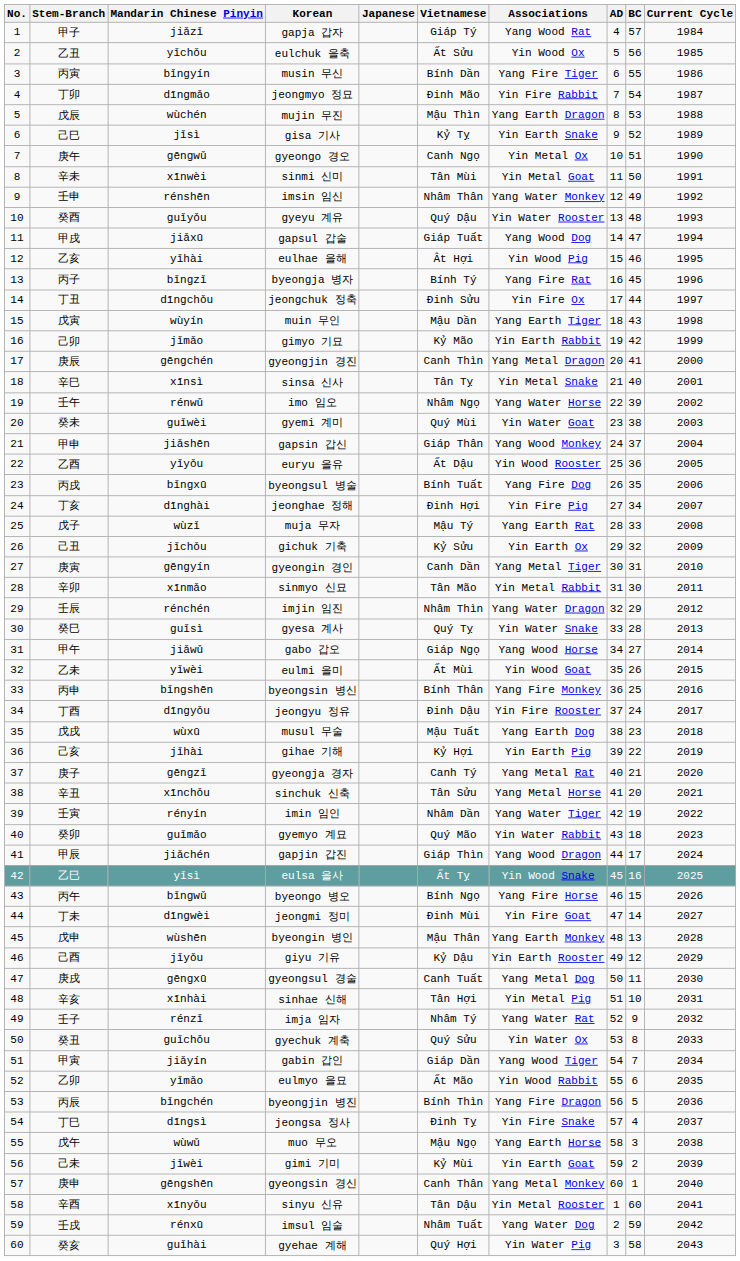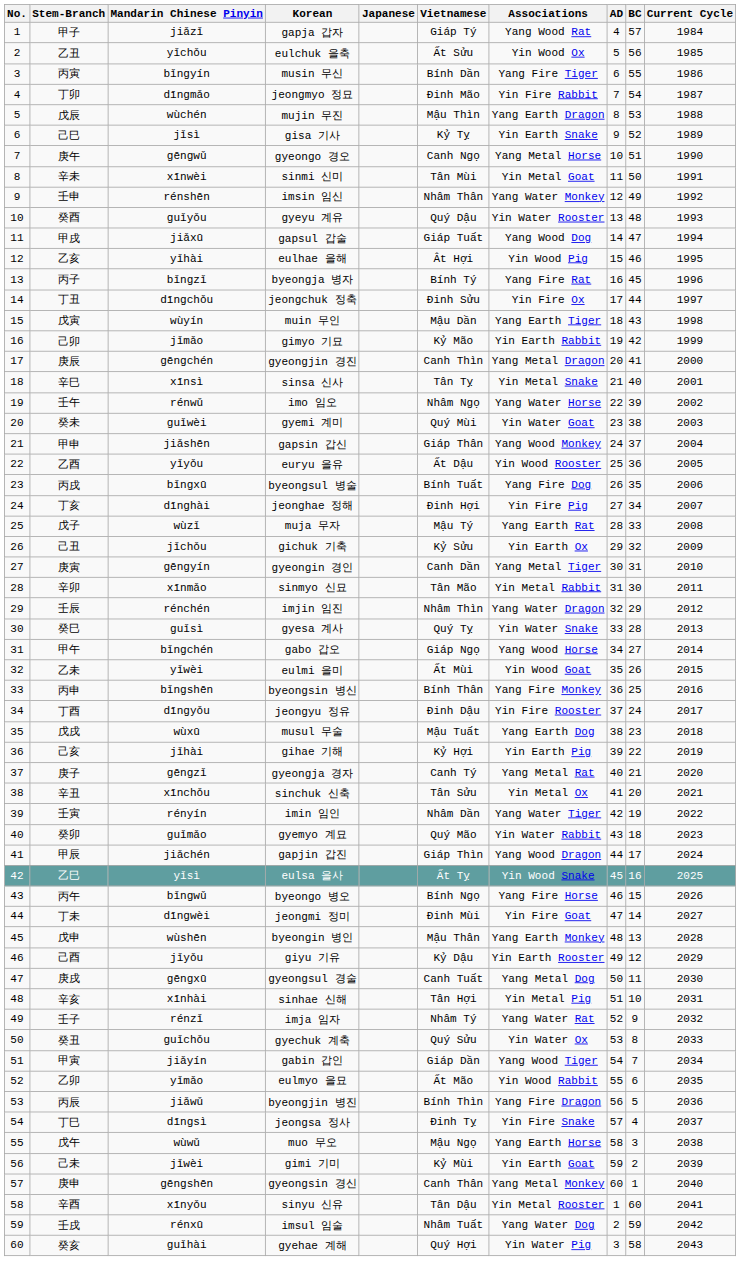 <table class="wikitable collapsible">
 <tr>
 <th>No.</th>
 <th>Stem-Branch</th>
 <th>Mandarin Chinese <a href='#'>Pinyin</a></th>
 <th>Korean</th>
 <th>Japanese</th>
 <th>Vietnamese</th>
 <th>Associations</th>
 <th>AD</th>
 <th>BC</th>
 <th>Current Cycle</th>
 </tr>
 <tr align="center">
 <td>1</td>
 <td>甲子</td>
 <td>jiǎzǐ</td>
 <td>gapja 갑자</td>
 <td></td>
 <td>Giáp Tý</td>
 <td>Yang Wood <a href='#'>Rat</a></td>
 <td>4</td>
 <td>57</td>
 <td>1984</td>
 </tr>
 <tr align="center">
 <td>2</td>
 <td>乙丑</td>
 <td>yǐchǒu</td>
 <td>eulchuk 을축</td>
 <td></td>
 <td>Ất Sửu</td>
 <td>Yin Wood <a href='#'>Ox</a></td>
 <td>5</td>
 <td>56</td>
 <td>1985</td>
 </tr>
 <tr align="center">
 <td>3</td>
 <td>丙寅</td>
 <td>bǐngyín</td>
 <td>musin 무신</td>
 <td></td>
 <td>Bính Dần</td>
 <td>Yang Fire <a href='#'>Tiger</a></td>
 <td>6</td>
 <td>55</td>
 <td>1986</td>
 </tr>
 <tr align="center">
 <td>4</td>
 <td>丁卯</td>
 <td>dīngmǎo</td>
 <td>jeongmyo 정묘</td>
 <td></td>
 <td>Đinh Mão</td>
 <td>Yin Fire <a href='#'>Rabbit</a></td>
 <td>7</td>
 <td>54</td>
 <td>1987</td>
 </tr>
 <tr align="center">
 <td>5</td>
 <td>戊辰</td>
 <td>wùchén</td>
 <td>mujin 무진</td>
 <td></td>
 <td>Mậu Thìn</td>
 <td>Yang Earth <a href='#'>Dragon</a></td>
 <td>8</td>
 <td>53</td>
 <td>1988</td>
 </tr>
 <tr align="center">
 <td>6</td>
 <td>己巳</td>
 <td>jǐsì</td>
 <td>gisa 기사</td>
 <td></td>
 <td>Kỷ Tỵ</td>
 <td>Yin Earth <a href='#'>Snake</a></td>
 <td>9</td>
 <td>52</td>
 <td>1989</td>
 </tr>
 <tr align="center">
 <td>7</td>
 <td>庚午</td>
 <td>gēngwǔ</td>
 <td>gyeongo 경오</td>
 <td></td>
 <td>Canh Ngọ</td>
-<td>Yin Metal <a href='#'>Ox</a></td>
+<td>Yang Metal <a href='#'>Horse</a></td>
 <td>10</td>
 <td>51</td>
 <td>1990</td>
 </tr>
 <tr align="center">
 <td>8</td>
 <td>辛未</td>
 <td>xīnwèi</td>
 <td>sinmi 신미</td>
 <td></td>
 <td>Tân Mùi</td>
 <td>Yin Metal <a href='#'>Goat</a></td>
 <td>11</td>
 <td>50</td>
 <td>1991</td>
 </tr>
 <tr align="center">
 <td>9</td>
 <td>壬申</td>
 <td>rénshēn</td>
 <td>imsin 임신</td>
 <td></td>
 <td>Nhâm Thân</td>
 <td>Yang Water <a href='#'>Monkey</a></td>
 <td>12</td>
 <td>49</td>
 <td>1992</td>
 </tr>
 <tr align="center">
 <td>10</td>
 <td>癸酉</td>
 <td>guǐyǒu</td>
 <td>gyeyu 계유</td>
 <td></td>
 <td>Quý Dậu</td>
 <td>Yin Water <a href='#'>Rooster</a></td>
 <td>13</td>
 <td>48</td>
 <td>1993</td>
 </tr>
 <tr align="center">
 <td>11</td>
 <td>甲戌</td>
 <td>jiǎxū</td>
 <td>gapsul 갑술</td>
 <td></td>
 <td>Giáp Tuất</td>
 <td>Yang Wood <a href='#'>Dog</a></td>
 <td>14</td>
 <td>47</td>
 <td>1994</td>
 </tr>
 <tr align="center">
 <td>12</td>
 <td>乙亥</td>
 <td>yǐhài</td>
 <td>eulhae 을해</td>
 <td></td>
 <td>Ât Hợi</td>
 <td>Yin Wood <a href='#'>Pig</a></td>
 <td>15</td>
 <td>46</td>
 <td>1995</td>
 </tr>
 <tr align="center">
 <td>13</td>
 <td>丙子</td>
 <td>bǐngzǐ</td>
 <td>byeongja 병자</td>
 <td></td>
 <td>Bính Tý</td>
 <td>Yang Fire <a href='#'>Rat</a></td>
 <td>16</td>
 <td>45</td>
 <td>1996</td>
 </tr>
 <tr align="center">
 <td>14</td>
 <td>丁丑</td>
 <td>dīngchǒu</td>
 <td>jeongchuk 정축</td>
 <td></td>
 <td>Đinh Sửu</td>
 <td>Yin Fire <a href='#'>Ox</a></td>
 <td>17</td>
 <td>44</td>
 <td>1997</td>
 </tr>
 <tr align="center">
 <td>15</td>
 <td>戊寅</td>
 <td>wùyín</td>
 <td>muin 무인</td>
 <td></td>
 <td>Mậu Dần</td>
 <td>Yang Earth <a href='#'>Tiger</a></td>
 <td>18</td>
 <td>43</td>
 <td>1998</td>
 </tr>
 <tr align="center">
 <td>16</td>
 <td>己卯</td>
 <td>jǐmǎo</td>
 <td>gimyo 기묘</td>
 <td></td>
 <td>Kỷ Mão</td>
 <td>Yin Earth <a href='#'>Rabbit</a></td>
 <td>19</td>
 <td>42</td>
 <td>1999</td>
 </tr>
 <tr align="center">
 <td>17</td>
 <td>庚辰</td>
 <td>gēngchén</td>
 <td>gyeongjin 경진</td>
 <td></td>
 <td>Canh Thìn</td>
 <td>Yang Metal <a href='#'>Dragon</a></td>
 <td>20</td>
 <td>41</td>
 <td>2000</td>
 </tr>
 <tr align="center">
 <td>18</td>
 <td>辛巳</td>
 <td>xīnsì</td>
 <td>sinsa 신사</td>
 <td></td>
 <td>Tân Tỵ</td>
 <td>Yin Metal <a href='#'>Snake</a></td>
 <td>21</td>
 <td>40</td>
 <td>2001</td>
 </tr>
 <tr align="center">
 <td>19</td>
 <td>壬午</td>
 <td>rénwǔ</td>
 <td>imo 임오</td>
 <td></td>
 <td>Nhâm Ngọ</td>
 <td>Yang Water <a href='#'>Horse</a></td>
 <td>22</td>
 <td>39</td>
 <td>2002</td>
 </tr>
 <tr align="center">
 <td>20</td>
 <td>癸未</td>
 <td>guǐwèi</td>
 <td>gyemi 계미</td>
 <td></td>
 <td>Quý Mùi</td>
 <td>Yin Water <a href='#'>Goat</a></td>
 <td>23</td>
 <td>38</td>
 <td>2003</td>
 </tr>
 <tr align="center">
 <td>21</td>
 <td>甲申</td>
 <td>jiǎshēn</td>
 <td>gapsin 갑신</td>
 <td></td>
 <td>Giáp Thân</td>
 <td>Yang Wood <a href='#'>Monkey</a></td>
 <td>24</td>
 <td>37</td>
 <td>2004</td>
 </tr>
 <tr align="center">
 <td>22</td>
 <td>乙酉</td>
 <td>yǐyǒu</td>
 <td>euryu 을유</td>
 <td></td>
 <td>Ất Dậu</td>
 <td>Yin Wood <a href='#'>Rooster</a></td>
 <td>25</td>
 <td>36</td>
 <td>2005</td>
 </tr>
 <tr align="center">
 <td>23</td>
 <td>丙戌</td>
 <td>bǐngxū</td>
 <td>byeongsul 병술</td>
 <td></td>
 <td>Bính Tuất</td>
 <td>Yang Fire <a href='#'>Dog</a></td>
 <td>26</td>
 <td>35</td>
 <td>2006</td>
 </tr>
 <tr align="center">
 <td>24</td>
 <td>丁亥</td>
 <td>dīnghài</td>
 <td>jeonghae 정해</td>
 <td></td>
 <td>Đinh Hợi</td>
 <td>Yin Fire <a href='#'>Pig</a></td>
 <td>27</td>
 <td>34</td>
 <td>2007</td>
 </tr>
 <tr align="center">
 <td>25</td>
 <td>戊子</td>
 <td>wùzǐ</td>
 <td>muja 무자</td>
 <td></td>
 <td>Mậu Tý</td>
 <td>Yang Earth <a href='#'>Rat</a></td>
 <td>28</td>
 <td>33</td>
 <td>2008</td>
 </tr>
 <tr align="center">
 <td>26</td>
 <td>己丑</td>
 <td>jǐchǒu</td>
 <td>gichuk 기축</td>
 <td></td>
 <td>Kỷ Sửu</td>
 <td>Yin Earth <a href='#'>Ox</a></td>
 <td>29</td>
 <td>32</td>
 <td>2009</td>
 </tr>
 <tr align="center">
 <td>27</td>
 <td>庚寅</td>
 <td>gēngyín</td>
 <td>gyeongin 경인</td>
 <td></td>
 <td>Canh Dần</td>
 <td>Yang Metal <a href='#'>Tiger</a></td>
 <td>30</td>
 <td>31</td>
 <td>2010</td>
 </tr>
 <tr align="center">
 <td>28</td>
 <td>辛卯</td>
 <td>xīnmǎo</td>
 <td>sinmyo 신묘</td>
 <td></td>
 <td>Tân Mão</td>
 <td>Yin Metal <a href='#'>Rabbit</a></td>
 <td>31</td>
 <td>30</td>
 <td>2011</td>
 </tr>
 <tr align="center">
 <td>29</td>
 <td>壬辰</td>
 <td>rénchén</td>
 <td>imjin 임진</td>
 <td></td>
 <td>Nhâm Thìn</td>
 <td>Yang Water <a href='#'>Dragon</a></td>
 <td>32</td>
 <td>29</td>
 <td>2012</td>
 </tr>
 <tr align="center">
 <td>30</td>
 <td>癸巳</td>
 <td>guǐsì</td>
 <td>gyesa 계사</td>
 <td></td>
 <td>Quý Tỵ</td>
 <td>Yin Water <a href='#'>Snake</a></td>
 <td>33</td>
 <td>28</td>
 <td>2013</td>
 </tr>
 <tr align="center">
 <td>31</td>
 <td>甲午</td>
-<td>jiǎwǔ</td>
+<td>bǐngchén</td>
 <td>gabo 갑오</td>
 <td></td>
 <td>Giáp Ngọ</td>
 <td>Yang Wood <a href='#'>Horse</a></td>
 <td>34</td>
 <td>27</td>
 <td>2014</td>
 </tr>
 <tr align="center">
 <td>32</td>
 <td>乙未</td>
 <td>yǐwèi</td>
 <td>eulmi 을미</td>
 <td></td>
 <td>Ất Mùi</td>
 <td>Yin Wood <a href='#'>Goat</a></td>
 <td>35</td>
 <td>26</td>
 <td>2015</td>
 </tr>
 <tr align="center">
 <td>33</td>
 <td>丙申</td>
 <td>bǐngshēn</td>
 <td>byeongsin 병신</td>
 <td></td>
 <td>Bính Thân</td>
 <td>Yang Fire <a href='#'>Monkey</a></td>
 <td>36</td>
 <td>25</td>
 <td>2016</td>
 </tr>
 <tr align="center">
 <td>34</td>
 <td>丁酉</td>
 <td>dīngyǒu</td>
 <td>jeongyu 정유</td>
 <td></td>
 <td>Đinh Dậu</td>
 <td>Yin Fire <a href='#'>Rooster</a></td>
 <td>37</td>
 <td>24</td>
 <td>2017</td>
 </tr>
 <tr align="center">
 <td>35</td>
 <td>戊戌</td>
 <td>wùxū</td>
 <td>musul 무술</td>
 <td></td>
 <td>Mậu Tuất</td>
 <td>Yang Earth <a href='#'>Dog</a></td>
 <td>38</td>
 <td>23</td>
 <td>2018</td>
 </tr>
 <tr align="center">
 <td>36</td>
 <td>己亥</td>
 <td>jǐhài</td>
 <td>gihae 기해</td>
 <td></td>
 <td>Kỷ Hợi</td>
 <td>Yin Earth <a href='#'>Pig</a></td>
 <td>39</td>
 <td>22</td>
 <td>2019</td>
 </tr>
 <tr align="center">
 <td>37</td>
 <td>庚子</td>
 <td>gēngzǐ</td>
 <td>gyeongja 경자</td>
 <td></td>
 <td>Canh Tý</td>
 <td>Yang Metal <a href='#'>Rat</a></td>
 <td>40</td>
 <td>21</td>
 <td>2020</td>
 </tr>
 <tr align="center">
 <td>38</td>
 <td>辛丑</td>
 <td>xīnchǒu</td>
 <td>sinchuk 신축</td>
 <td></td>
 <td>Tân Sửu</td>
-<td>Yang Metal <a href='#'>Horse</a></td>
+<td>Yin Metal <a href='#'>Ox</a></td>
 <td>41</td>
 <td>20</td>
 <td>2021</td>
 </tr>
 <tr align="center">
 <td>39</td>
 <td>壬寅</td>
 <td>rényín</td>
 <td>imin 임인</td>
 <td></td>
 <td>Nhâm Dần</td>
 <td>Yang Water <a href='#'>Tiger</a></td>
 <td>42</td>
 <td>19</td>
 <td>2022</td>
 </tr>
 <tr align="center">
 <td>40</td>
 <td>癸卯</td>
 <td>guǐmǎo</td>
 <td>gyemyo 계묘</td>
 <td></td>
 <td>Quý Mão</td>
 <td>Yin Water <a href='#'>Rabbit</a></td>
 <td>43</td>
 <td>18</td>
 <td>2023</td>
 </tr>
 <tr align="center">
 <td>41</td>
 <td>甲辰</td>
 <td>jiǎchén</td>
 <td>gapjin 갑진</td>
 <td></td>
 <td>Giáp Thìn</td>
 <td>Yang Wood <a href='#'>Dragon</a></td>
 <td>44</td>
 <td>17</td>
 <td>2024</td>
 </tr>
 <tr align="center" style="background: cadetblue; color: white">
 <td>42</td>
 <td>乙巳</td>
 <td>yǐsì</td>
 <td>eulsa 을사</td>
 <td></td>
 <td>Ất Tỵ</td>
 <td>Yin Wood <a href='#'>Snake</a></td>
 <td>45</td>
 <td>16</td>
 <td>2025</td>
 </tr>
 <tr align="center">
 <td>43</td>
 <td>丙午</td>
 <td>bǐngwǔ</td>
 <td>byeongo 병오</td>
 <td></td>
 <td>Bính Ngọ</td>
 <td>Yang Fire <a href='#'>Horse</a></td>
 <td>46</td>
 <td>15</td>
 <td>2026</td>
 </tr>
 <tr align="center">
 <td>44</td>
 <td>丁未</td>
 <td>dīngwèi</td>
 <td>jeongmi 정미</td>
 <td></td>
 <td>Đinh Mùi</td>
 <td>Yin Fire <a href='#'>Goat</a></td>
 <td>47</td>
 <td>14</td>
 <td>2027</td>
 </tr>
 <tr align="center">
 <td>45</td>
 <td>戊申</td>
 <td>wùshēn</td>
 <td>byeongin 병인</td>
 <td></td>
 <td>Mậu Thân</td>
 <td>Yang Earth <a href='#'>Monkey</a></td>
 <td>48</td>
 <td>13</td>
 <td>2028</td>
 </tr>
 <tr align="center">
 <td>46</td>
 <td>己酉</td>
 <td>jǐyǒu</td>
 <td>giyu 기유</td>
 <td></td>
 <td>Kỷ Dậu</td>
 <td>Yin Earth <a href='#'>Rooster</a></td>
 <td>49</td>
 <td>12</td>
 <td>2029</td>
 </tr>
 <tr align="center">
 <td>47</td>
 <td>庚戌</td>
 <td>gēngxū</td>
 <td>gyeongsul 경술</td>
 <td></td>
 <td>Canh Tuất</td>
 <td>Yang Metal <a href='#'>Dog</a></td>
 <td>50</td>
 <td>11</td>
 <td>2030</td>
 </tr>
 <tr align="center">
 <td>48</td>
 <td>辛亥</td>
 <td>xīnhài</td>
 <td>sinhae 신해</td>
 <td></td>
 <td>Tân Hợi</td>
 <td>Yin Metal <a href='#'>Pig</a></td>
 <td>51</td>
 <td>10</td>
 <td>2031</td>
 </tr>
 <tr align="center">
 <td>49</td>
 <td>壬子</td>
 <td>rénzǐ</td>
 <td>imja 임자</td>
 <td></td>
 <td>Nhâm Tý</td>
 <td>Yang Water <a href='#'>Rat</a></td>
 <td>52</td>
 <td>9</td>
 <td>2032</td>
 </tr>
 <tr align="center">
 <td>50</td>
 <td>癸丑</td>
 <td>guǐchǒu</td>
 <td>gyechuk 계축</td>
 <td></td>
 <td>Quý Sửu</td>
 <td>Yin Water <a href='#'>Ox</a></td>
 <td>53</td>
 <td>8</td>
 <td>2033</td>
 </tr>
 <tr align="center">
 <td>51</td>
 <td>甲寅</td>
 <td>jiǎyín</td>
 <td>gabin 갑인</td>
 <td></td>
 <td>Giáp Dần</td>
 <td>Yang Wood <a href='#'>Tiger</a></td>
 <td>54</td>
 <td>7</td>
 <td>2034</td>
 </tr>
 <tr align="center">
 <td>52</td>
 <td>乙卯</td>
 <td>yǐmǎo</td>
 <td>eulmyo 을묘</td>
 <td></td>
 <td>Ất Mão</td>
 <td>Yin Wood <a href='#'>Rabbit</a></td>
 <td>55</td>
 <td>6</td>
 <td>2035</td>
 </tr>
 <tr align="center">
 <td>53</td>
 <td>丙辰</td>
-<td>bǐngchén</td>
+<td>jiǎwǔ</td>
 <td>byeongjin 병진</td>
 <td></td>
 <td>Bính Thìn</td>
 <td>Yang Fire <a href='#'>Dragon</a></td>
 <td>56</td>
 <td>5</td>
 <td>2036</td>
 </tr>
 <tr align="center">
 <td>54</td>
 <td>丁巳</td>
 <td>dīngsì</td>
 <td>jeongsa 정사</td>
 <td></td>
 <td>Đinh Tỵ</td>
 <td>Yin Fire <a href='#'>Snake</a></td>
 <td>57</td>
 <td>4</td>
 <td>2037</td>
 </tr>
 <tr align="center">
 <td>55</td>
 <td>戊午</td>
 <td>wùwǔ</td>
 <td>muo 무오</td>
 <td></td>
 <td>Mậu Ngọ</td>
 <td>Yang Earth <a href='#'>Horse</a></td>
 <td>58</td>
 <td>3</td>
 <td>2038</td>
 </tr>
 <tr align="center">
 <td>56</td>
 <td>己未</td>
 <td>jǐwèi</td>
 <td>gimi 기미</td>
 <td></td>
 <td>Kỷ Mùi</td>
 <td>Yin Earth <a href='#'>Goat</a></td>
 <td>59</td>
 <td>2</td>
 <td>2039</td>
 </tr>
 <tr align="center">
 <td>57</td>
 <td>庚申</td>
 <td>gēngshēn</td>
 <td>gyeongsin 경신</td>
 <td></td>
 <td>Canh Thân</td>
 <td>Yang Metal <a href='#'>Monkey</a></td>
 <td>60</td>
 <td>1</td>
 <td>2040</td>
 </tr>
 <tr align="center">
 <td>58</td>
 <td>辛酉</td>
 <td>xīnyǒu</td>
 <td>sinyu 신유</td>
 <td></td>
 <td>Tân Dậu</td>
 <td>Yin Metal <a href='#'>Rooster</a></td>
 <td>1</td>
 <td>60</td>
 <td>2041</td>
 </tr>
 <tr align="center">
 <td>59</td>
 <td>壬戌</td>
 <td>rénxū</td>
 <td>imsul 임술</td>
 <td></td>
 <td>Nhâm Tuất</td>
 <td>Yang Water <a href='#'>Dog</a></td>
 <td>2</td>
 <td>59</td>
 <td>2042</td>
 </tr>
 <tr align="center">
 <td>60</td>
 <td>癸亥</td>
 <td>guǐhài</td>
 <td>gyehae 계해</td>
 <td></td>
 <td>Quý Hợi</td>
 <td>Yin Water <a href='#'>Pig</a></td>
 <td>3</td>
 <td>58</td>
 <td>2043</td>
 </tr>
 </table>
